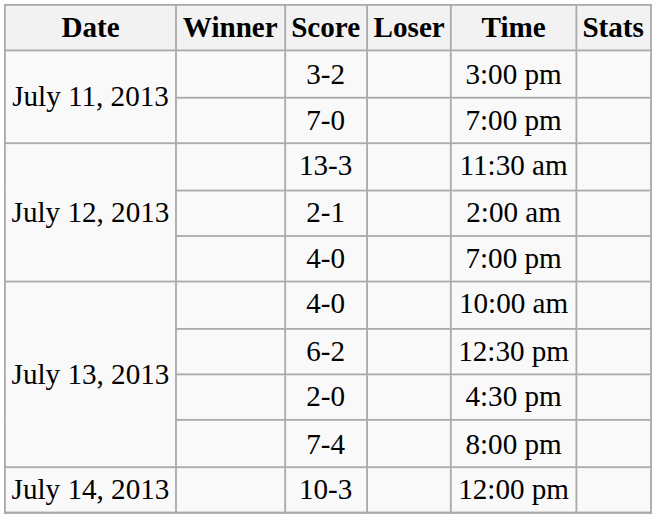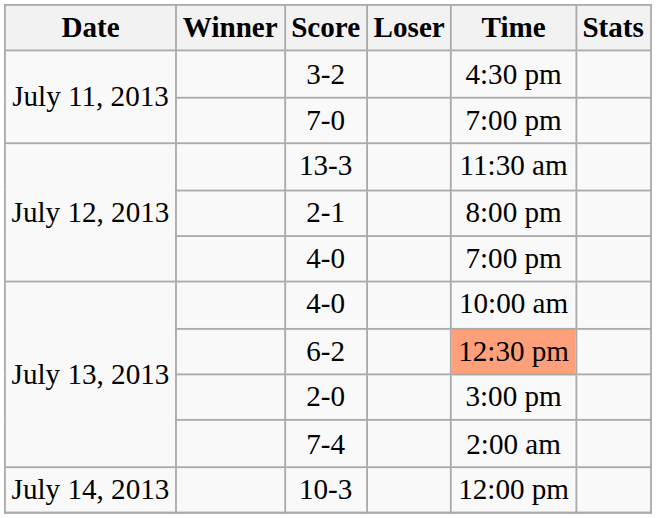 <table class="wikitable">
 <tr>
 <th>Date</th>
 <th>Winner</th>
 <th>Score</th>
 <th>Loser</th>
 <th>Time</th>
 <th>Stats</th>
 </tr>
 <tr align=center>
 <td rowspan=2>July 11, 2013</td>
 <td></td>
 <td>3-2</td>
 <td></td>
-<td>3:00 pm</td>
+<td>4:30 pm</td>
 <td></td>
 </tr>
 <tr align=center>
 <td></td>
 <td>7-0</td>
 <td></td>
 <td>7:00 pm</td>
 <td></td>
 </tr>
 <tr align=center>
 <td rowspan=3>July 12, 2013</td>
 <td></td>
 <td>13-3</td>
 <td></td>
 <td>11:30 am</td>
 <td></td>
 </tr>
 <tr align=center>
 <td></td>
 <td>2-1</td>
 <td></td>
-<td>2:00 am</td>
+<td>8:00 pm</td>
 <td></td>
 </tr>
 <tr align=center>
 <td></td>
 <td>4-0</td>
 <td></td>
 <td>7:00 pm</td>
 <td></td>
 </tr>
 <tr align=center>
 <td rowspan=4>July 13, 2013</td>
 <td></td>
 <td>4-0</td>
 <td></td>
 <td>10:00 am</td>
 <td></td>
 </tr>
 <tr align=center>
 <td></td>
 <td>6-2</td>
 <td></td>
-<td>12:30 pm</td>
+<td style="background: lightsalmon;">12:30 pm</td>
 <td></td>
 </tr>
 <tr align=center>
 <td></td>
 <td>2-0</td>
 <td></td>
-<td>4:30 pm</td>
+<td>3:00 pm</td>
 <td></td>
 </tr>
 <tr align=center>
 <td></td>
 <td>7-4</td>
 <td></td>
-<td>8:00 pm</td>
+<td>2:00 am</td>
 <td></td>
 </tr>
 <tr align=center>
 <td>July 14, 2013</td>
 <td></td>
 <td>10-3</td>
 <td></td>
 <td>12:00 pm</td>
 <td></td>
 </tr>
 <tr align=center>
 </tr>
 </table>
